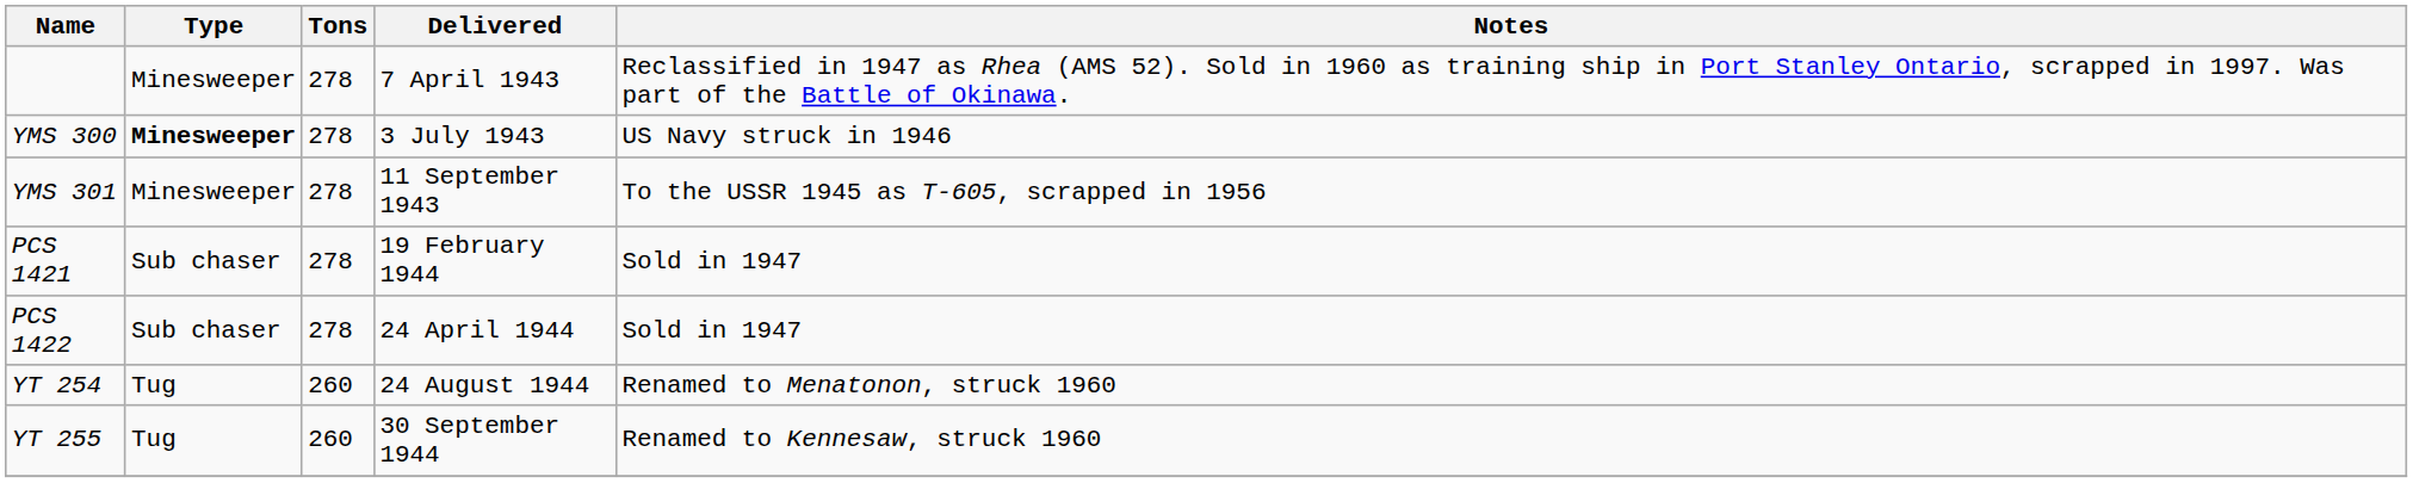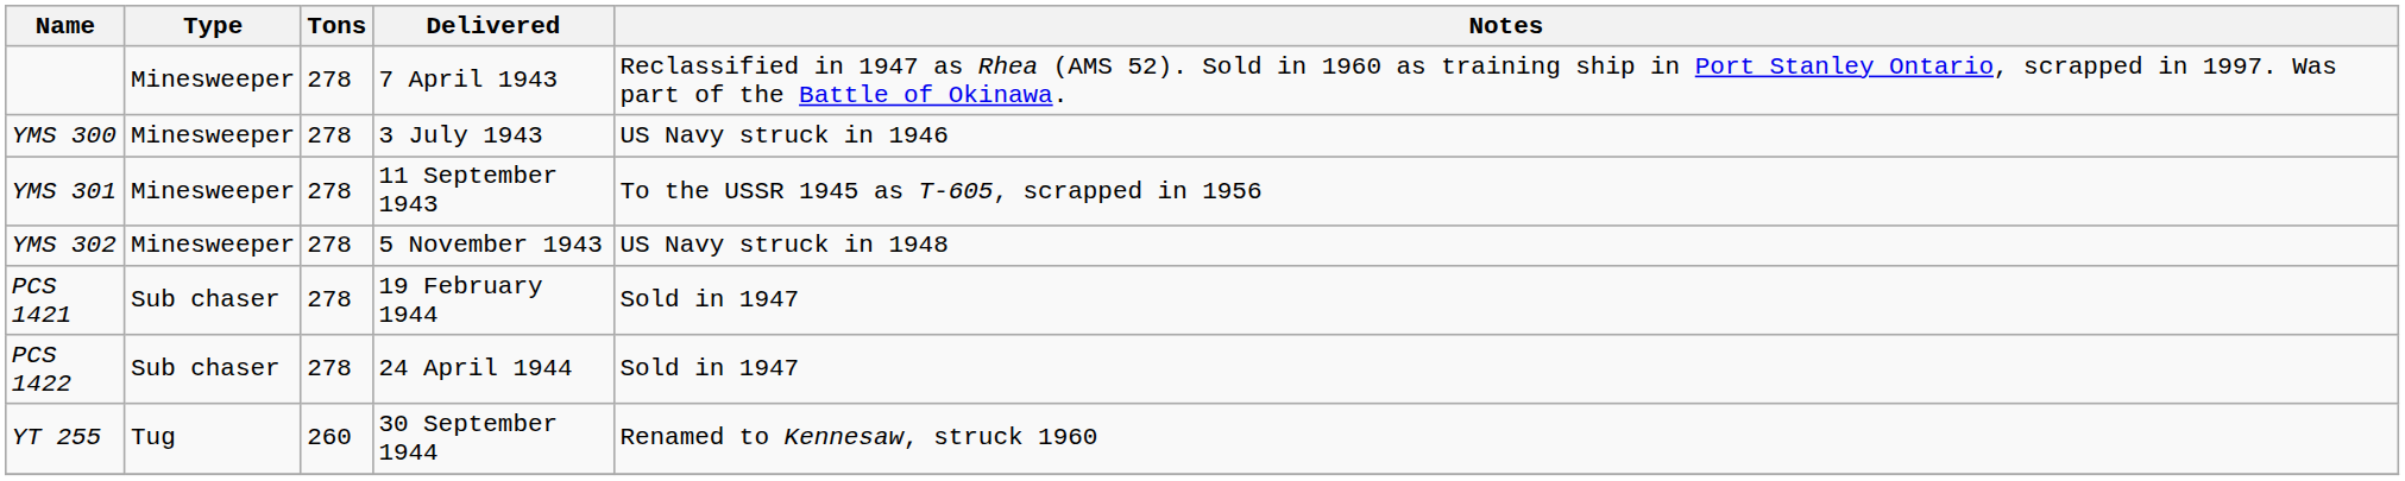 <table class="wikitable">
 <tr>
 <th>Name</th>
 <th>Type</th>
 <th>Tons</th>
 <th>Delivered</th>
 <th>Notes</th>
 </tr>
 <tr>
 <td></td>
 <td>Minesweeper</td>
 <td>278</td>
 <td>7 April 1943</td>
 <td>Reclassified in 1947 as <em>Rhea</em> (AMS 52). Sold in 1960 as training ship in <a href='#'>Port Stanley Ontario</a>, scrapped in 1997. Was part of the <a href='#'>Battle of Okinawa</a>.</td>
 </tr>
 <tr>
 <td><em>YMS 300</em></td>
-<td><strong>Minesweeper</strong></td>
+<td>Minesweeper</td>
 <td>278</td>
 <td>3 July 1943</td>
 <td>US Navy struck in 1946</td>
 </tr>
 <tr>
 <td><em>YMS 301</em></td>
 <td>Minesweeper</td>
 <td>278</td>
 <td>11 September 1943</td>
 <td>To the USSR 1945 as <em>T-605</em>, scrapped in 1956</td>
+</tr>
+<tr>
+<td><em>YMS 302</em></td>
+<td>Minesweeper</td>
+<td>278</td>
+<td>5 November 1943</td>
+<td>US Navy struck in 1948</td>
 </tr>
 <tr>
 <td><em>PCS 1421</em></td>
 <td>Sub chaser</td>
 <td>278</td>
 <td>19 February 1944</td>
 <td>Sold in  1947</td>
 </tr>
 <tr>
 <td><em>PCS 1422</em></td>
 <td>Sub chaser</td>
 <td>278</td>
 <td>24 April 1944</td>
 <td>Sold in  1947</td>
 </tr>
 <tr>
-<td><em>YT 254</em></td>
-<td>Tug</td>
-<td>260</td>
-<td>24 August 1944</td>
-<td>Renamed to <em>Menatonon</em>, struck 1960</td>
-</tr>
-<tr>
 <td><em>YT 255</em></td>
 <td>Tug</td>
 <td>260</td>
 <td>30 September 1944</td>
 <td>Renamed to <em>Kennesaw</em>, struck 1960</td>
 </tr>
 <tr>
 </tr>
 </table>
